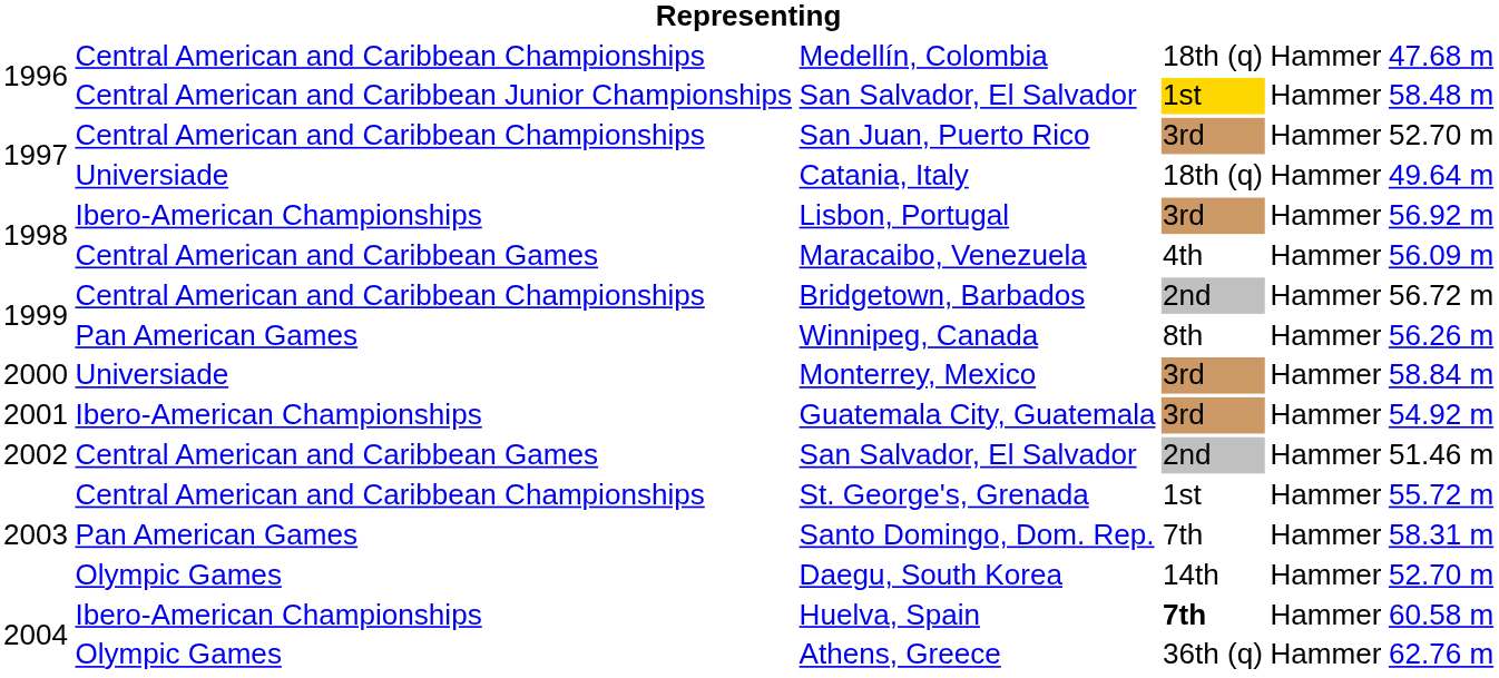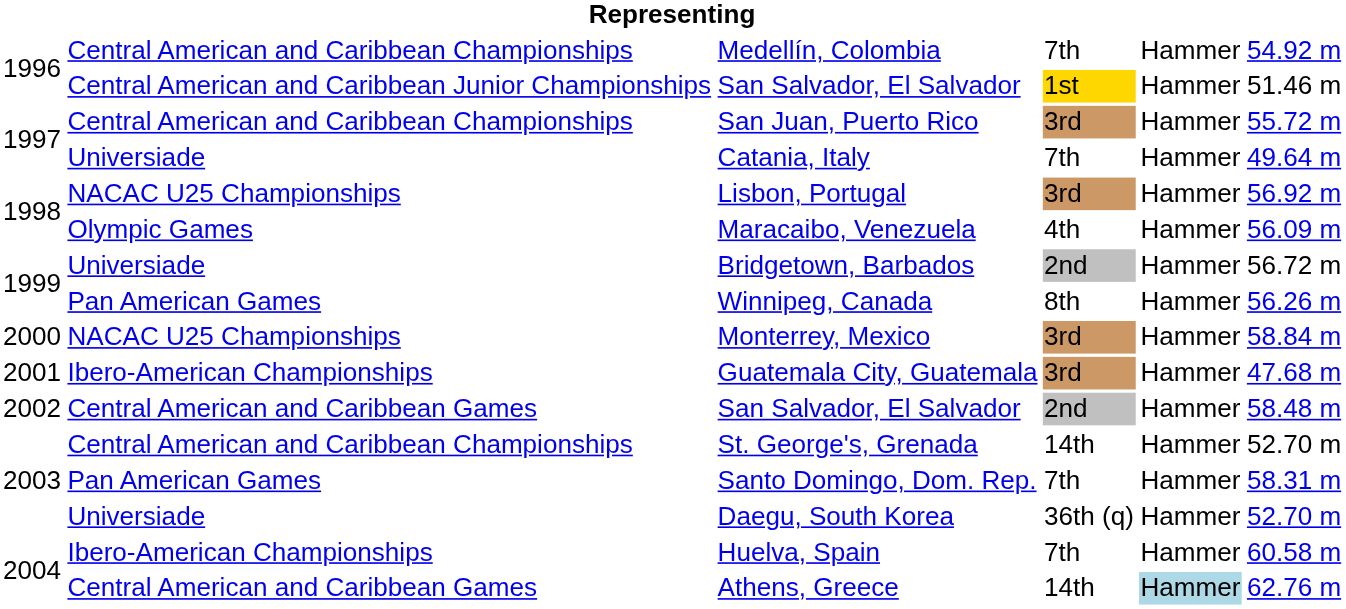 <table>
 <tr>
 <th colspan="6">Representing </th>
 </tr>
 <tr>
 <td rowspan=2>1996</td>
 <td><a href='#'>Central American and Caribbean Championships</a></td>
 <td><a href='#'>Medellín, Colombia</a></td>
-<td>18th (q)</td>
+<td>7th</td>
 <td>Hammer</td>
-<td><a href='#'>47.68 m</a></td>
+<td><a href='#'>54.92 m</a></td>
 </tr>
 <tr>
 <td><a href='#'>Central American and Caribbean Junior Championships</a></td>
 <td><a href='#'>San Salvador, El Salvador</a></td>
 <td bgcolor=gold>1st</td>
 <td>Hammer</td>
-<td><a href='#'>58.48 m</a></td>
+<td>51.46 m</td>
 </tr>
 <tr>
 <td rowspan=2>1997</td>
 <td><a href='#'>Central American and Caribbean Championships</a></td>
 <td><a href='#'>San Juan, Puerto Rico</a></td>
 <td bgcolor=cc9966>3rd</td>
 <td>Hammer</td>
-<td>52.70 m</td>
+<td><a href='#'>55.72 m</a></td>
 </tr>
 <tr>
 <td><a href='#'>Universiade</a></td>
 <td><a href='#'>Catania, Italy</a></td>
-<td>18th (q)</td>
+<td>7th</td>
 <td>Hammer</td>
 <td><a href='#'>49.64 m</a></td>
 </tr>
 <tr>
 <td rowspan=2>1998</td>
-<td><a href='#'>Ibero-American Championships</a></td>
+<td><a href='#'>NACAC U25 Championships</a></td>
 <td><a href='#'>Lisbon, Portugal</a></td>
 <td bgcolor=cc9966>3rd</td>
 <td>Hammer</td>
 <td><a href='#'>56.92 m</a></td>
 </tr>
 <tr>
-<td><a href='#'>Central American and Caribbean Games</a></td>
+<td><a href='#'>Olympic Games</a></td>
 <td><a href='#'>Maracaibo, Venezuela</a></td>
 <td>4th</td>
 <td>Hammer</td>
 <td><a href='#'>56.09 m</a></td>
 </tr>
 <tr>
 <td rowspan=2>1999</td>
-<td><a href='#'>Central American and Caribbean Championships</a></td>
+<td><a href='#'>Universiade</a></td>
 <td><a href='#'>Bridgetown, Barbados</a></td>
 <td bgcolor=silver>2nd</td>
 <td>Hammer</td>
 <td>56.72 m</td>
 </tr>
 <tr>
 <td><a href='#'>Pan American Games</a></td>
 <td><a href='#'>Winnipeg, Canada</a></td>
 <td>8th</td>
 <td>Hammer</td>
 <td><a href='#'>56.26 m</a></td>
 </tr>
 <tr>
 <td>2000</td>
-<td><a href='#'>Universiade</a></td>
+<td><a href='#'>NACAC U25 Championships</a></td>
 <td><a href='#'>Monterrey, Mexico</a></td>
 <td bgcolor=cc9966>3rd</td>
 <td>Hammer</td>
 <td><a href='#'>58.84 m</a></td>
 </tr>
 <tr>
 <td>2001</td>
 <td><a href='#'>Ibero-American Championships</a></td>
 <td><a href='#'>Guatemala City, Guatemala</a></td>
 <td bgcolor=cc9966>3rd</td>
 <td>Hammer</td>
-<td><a href='#'>54.92 m</a></td>
+<td><a href='#'>47.68 m</a></td>
 </tr>
 <tr>
 <td>2002</td>
 <td><a href='#'>Central American and Caribbean Games</a></td>
 <td><a href='#'>San Salvador, El Salvador</a></td>
 <td bgcolor=silver>2nd</td>
 <td>Hammer</td>
-<td>51.46 m</td>
+<td><a href='#'>58.48 m</a></td>
 </tr>
 <tr>
 <td rowspan=3>2003</td>
 <td><a href='#'>Central American and Caribbean Championships</a></td>
 <td><a href='#'>St. George's, Grenada</a></td>
-<td>1st</td>
+<td>14th</td>
 <td>Hammer</td>
-<td><a href='#'>55.72 m</a></td>
+<td>52.70 m</td>
 </tr>
 <tr>
 <td><a href='#'>Pan American Games</a></td>
 <td><a href='#'>Santo Domingo, Dom. Rep.</a></td>
 <td>7th</td>
 <td>Hammer</td>
 <td><a href='#'>58.31 m</a></td>
 </tr>
 <tr>
-<td><a href='#'>Olympic Games</a></td>
+<td><a href='#'>Universiade</a></td>
 <td><a href='#'>Daegu, South Korea</a></td>
-<td>14th</td>
+<td>36th (q)</td>
 <td>Hammer</td>
 <td><a href='#'>52.70 m</a></td>
 </tr>
 <tr>
 <td rowspan=2>2004</td>
 <td><a href='#'>Ibero-American Championships</a></td>
 <td><a href='#'>Huelva, Spain</a></td>
-<td><strong>7th</strong></td>
+<td>7th</td>
 <td>Hammer</td>
 <td><a href='#'>60.58 m</a></td>
 </tr>
 <tr>
-<td><a href='#'>Olympic Games</a></td>
+<td><a href='#'>Central American and Caribbean Games</a></td>
 <td><a href='#'>Athens, Greece</a></td>
-<td>36th (q)</td>
-<td>Hammer</td>
+<td>14th</td>
+<td style="background: lightblue;">Hammer</td>
 <td><a href='#'>62.76 m</a></td>
 </tr>
 </table>
